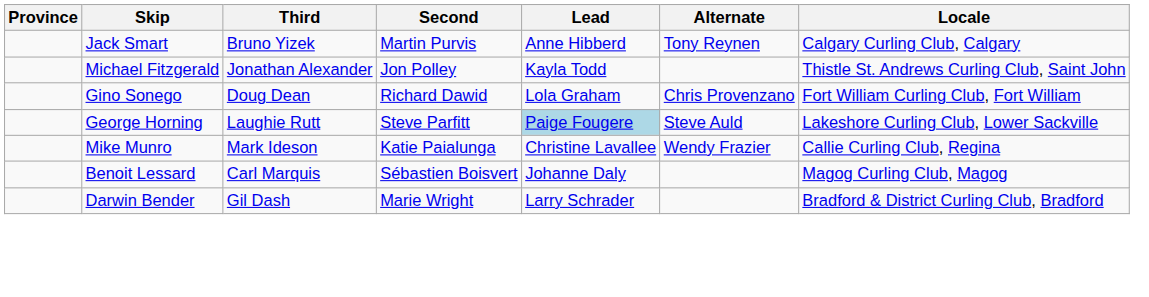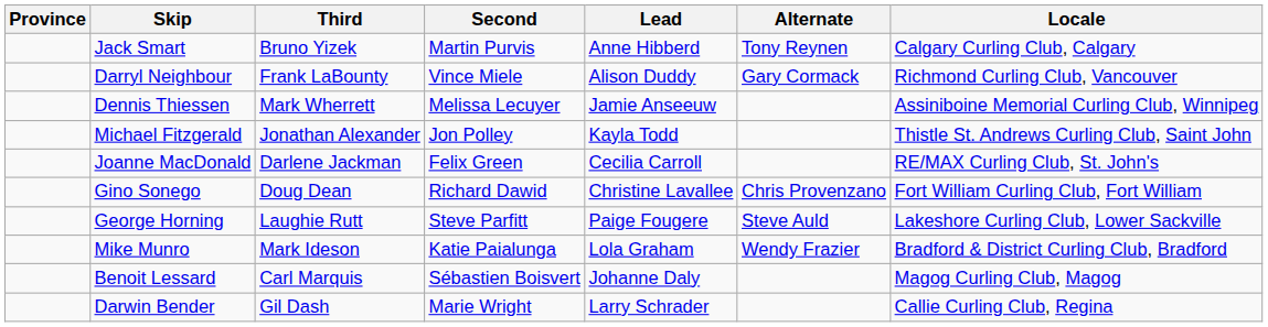 <table class=wikitable>
 <tr>
 <th>Province</th>
 <th>Skip</th>
 <th>Third</th>
 <th>Second</th>
 <th>Lead</th>
 <th>Alternate</th>
 <th>Locale</th>
 </tr>
 <tr>
 <td></td>
 <td><a href='#'>Jack Smart</a></td>
 <td><a href='#'>Bruno Yizek</a></td>
 <td><a href='#'>Martin Purvis</a></td>
 <td><a href='#'>Anne Hibberd</a></td>
 <td><a href='#'>Tony Reynen</a></td>
 <td><a href='#'>Calgary Curling Club</a>, <a href='#'>Calgary</a></td>
 </tr>
 <tr>
 <td></td>
+<td><a href='#'>Darryl Neighbour</a></td>
+<td><a href='#'>Frank LaBounty</a></td>
+<td><a href='#'>Vince Miele</a></td>
+<td><a href='#'>Alison Duddy</a></td>
+<td><a href='#'>Gary Cormack</a></td>
+<td><a href='#'>Richmond Curling Club</a>, <a href='#'>Vancouver</a></td>
+</tr>
+<tr>
+<td></td>
+<td><a href='#'>Dennis Thiessen</a></td>
+<td><a href='#'>Mark Wherrett</a></td>
+<td><a href='#'>Melissa Lecuyer</a></td>
+<td><a href='#'>Jamie Anseeuw</a></td>
+<td></td>
+<td><a href='#'>Assiniboine Memorial Curling Club</a>, <a href='#'>Winnipeg</a></td>
+</tr>
+<tr>
+<td></td>
 <td><a href='#'>Michael Fitzgerald</a></td>
 <td><a href='#'>Jonathan Alexander</a></td>
 <td><a href='#'>Jon Polley</a></td>
 <td><a href='#'>Kayla Todd</a></td>
 <td></td>
 <td><a href='#'>Thistle St. Andrews Curling Club</a>, <a href='#'>Saint John</a></td>
 </tr>
 <tr>
 <td></td>
+<td><a href='#'>Joanne MacDonald</a></td>
+<td><a href='#'>Darlene Jackman</a></td>
+<td><a href='#'>Felix Green</a></td>
+<td><a href='#'>Cecilia Carroll</a></td>
+<td></td>
+<td><a href='#'>RE/MAX Curling Club</a>, <a href='#'>St. John's</a></td>
+</tr>
+<tr>
+<td></td>
 <td><a href='#'>Gino Sonego</a></td>
 <td><a href='#'>Doug Dean</a></td>
 <td><a href='#'>Richard Dawid</a></td>
-<td><a href='#'>Lola Graham</a></td>
+<td><a href='#'>Christine Lavallee</a></td>
 <td><a href='#'>Chris Provenzano</a></td>
 <td><a href='#'>Fort William Curling Club</a>, <a href='#'>Fort William</a></td>
 </tr>
 <tr>
 <td></td>
 <td><a href='#'>George Horning</a></td>
 <td><a href='#'>Laughie Rutt</a></td>
 <td><a href='#'>Steve Parfitt</a></td>
-<td style="background: lightblue;"><a href='#'>Paige Fougere</a></td>
+<td><a href='#'>Paige Fougere</a></td>
 <td><a href='#'>Steve Auld</a></td>
 <td><a href='#'>Lakeshore Curling Club</a>, <a href='#'>Lower Sackville</a></td>
 </tr>
 <tr>
 <td></td>
 <td><a href='#'>Mike Munro</a></td>
 <td><a href='#'>Mark Ideson</a></td>
 <td><a href='#'>Katie Paialunga</a></td>
-<td><a href='#'>Christine Lavallee</a></td>
+<td><a href='#'>Lola Graham</a></td>
 <td><a href='#'>Wendy Frazier</a></td>
-<td><a href='#'>Callie Curling Club</a>, <a href='#'>Regina</a></td>
+<td><a href='#'>Bradford & District Curling Club</a>, <a href='#'>Bradford</a></td>
 </tr>
 <tr>
 <td></td>
 <td><a href='#'>Benoit Lessard</a></td>
 <td><a href='#'>Carl Marquis</a></td>
 <td><a href='#'>Sébastien Boisvert</a></td>
 <td><a href='#'>Johanne Daly</a></td>
 <td></td>
 <td><a href='#'>Magog Curling Club</a>, <a href='#'>Magog</a></td>
 </tr>
 <tr>
 <td></td>
 <td><a href='#'>Darwin Bender</a></td>
 <td><a href='#'>Gil Dash</a></td>
 <td><a href='#'>Marie Wright</a></td>
 <td><a href='#'>Larry Schrader</a></td>
 <td></td>
-<td><a href='#'>Bradford & District Curling Club</a>, <a href='#'>Bradford</a></td>
+<td><a href='#'>Callie Curling Club</a>, <a href='#'>Regina</a></td>
 </tr>
 </table>
